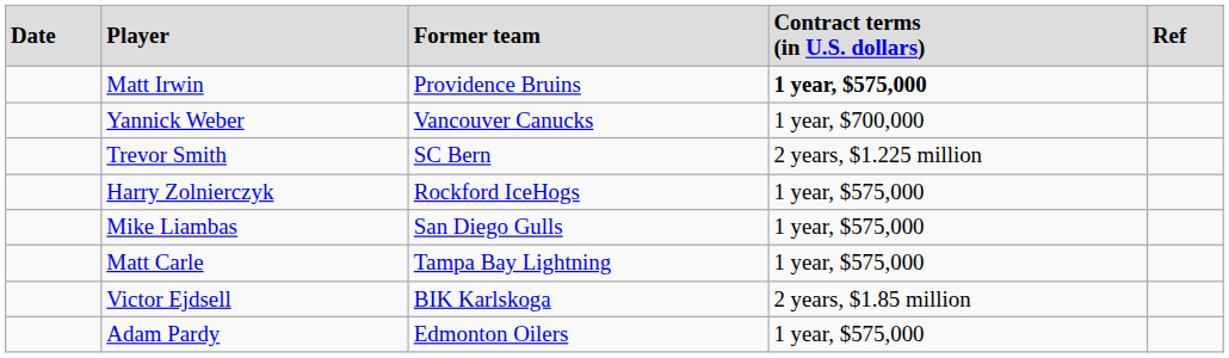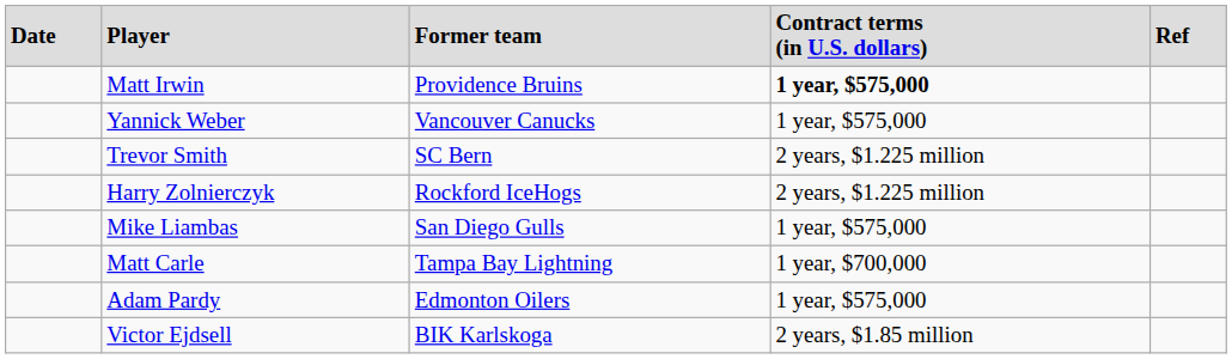 <table class="wikitable" width=98%>
 <tr style="background:#ddd;">
 <td><strong>Date</strong></td>
 <td><strong>Player</strong></td>
 <td><strong>Former team</strong></td>
 <td><strong>Contract terms</strong><br><strong>(in <a href='#'>U.S. dollars</a>)</strong></td>
 <td><strong>Ref</strong></td>
 </tr>
 <tr>
 <td></td>
 <td><a href='#'>Matt Irwin</a></td>
 <td><a href='#'>Providence Bruins</a></td>
 <td><strong>1 year, $575,000</strong></td>
 <td></td>
 </tr>
 <tr>
 <td></td>
 <td><a href='#'>Yannick Weber</a></td>
 <td><a href='#'>Vancouver Canucks</a></td>
-<td>1 year, $700,000</td>
+<td>1 year, $575,000</td>
 <td></td>
 </tr>
 <tr>
 <td></td>
 <td><a href='#'>Trevor Smith</a></td>
 <td><a href='#'>SC Bern</a></td>
 <td>2 years, $1.225 million</td>
 <td></td>
 </tr>
 <tr>
 <td></td>
 <td><a href='#'>Harry Zolnierczyk</a></td>
 <td><a href='#'>Rockford IceHogs</a></td>
-<td>1 year, $575,000</td>
+<td>2 years, $1.225 million</td>
 <td></td>
 </tr>
 <tr>
 <td></td>
 <td><a href='#'>Mike Liambas</a></td>
 <td><a href='#'>San Diego Gulls</a></td>
 <td>1 year, $575,000</td>
 <td></td>
 </tr>
 <tr>
 <td></td>
 <td><a href='#'>Matt Carle</a></td>
 <td><a href='#'>Tampa Bay Lightning</a></td>
+<td>1 year, $700,000</td>
+<td></td>
+</tr>
+<tr>
+<td></td>
+<td><a href='#'>Adam Pardy</a></td>
+<td><a href='#'>Edmonton Oilers</a></td>
 <td>1 year, $575,000</td>
 <td></td>
 </tr>
 <tr>
 <td></td>
 <td><a href='#'>Victor Ejdsell</a></td>
 <td><a href='#'>BIK Karlskoga</a></td>
 <td>2 years, $1.85 million</td>
 <td></td>
 </tr>
-<tr>
-<td></td>
-<td><a href='#'>Adam Pardy</a></td>
-<td><a href='#'>Edmonton Oilers</a></td>
-<td>1 year, $575,000</td>
-<td></td>
-</tr>
 </table>
